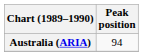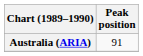 <table class="wikitable sortable plainrowheaders" style="text-align:center">
 <tr>
 <th>Chart (1989–1990)</th>
 <th>Peak<br>position</th>
 </tr>
 <tr>
 <th scope="row">Australia (<a href='#'>ARIA</a>)</th>
-<td>94</td>
+<td>91</td>
 </tr>
 <tr>
 </tr>
 <tr>
 </tr>
 <tr>
 </tr>
 <tr>
 </tr>
 <tr>
 </tr>
 <tr>
 </tr>
 <tr>
 </tr>
 <tr>
 </tr>
 <tr>
 </tr>
 </table>
